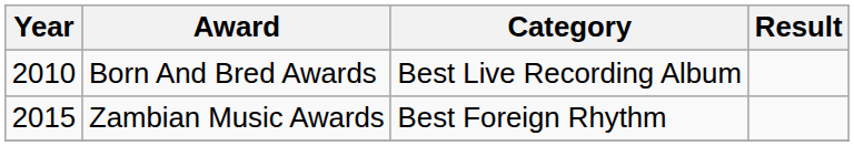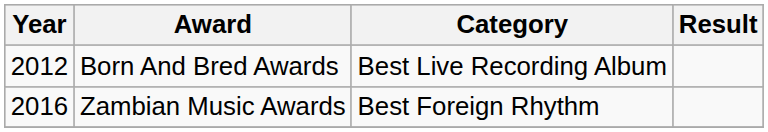 <table class="wikitable">
 <tr>
 <th>Year</th>
 <th>Award</th>
 <th>Category</th>
 <th>Result</th>
 </tr>
 <tr>
-<td>2010</td>
+<td>2012</td>
 <td>Born And Bred Awards</td>
 <td>Best Live Recording Album</td>
 <td></td>
 </tr>
 <tr>
-<td>2015</td>
+<td>2016</td>
 <td>Zambian Music Awards</td>
 <td>Best Foreign Rhythm</td>
 <td></td>
 </tr>
 <tr>
 </tr>
 </table>
